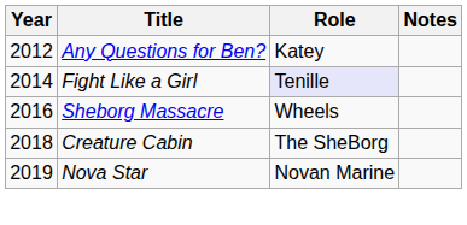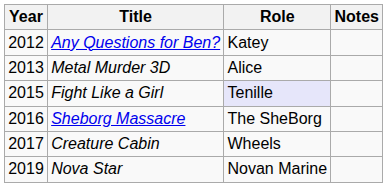 <table class="wikitable sortable">
 <tr>
 <th>Year</th>
 <th>Title</th>
 <th>Role</th>
 <th>Notes</th>
 </tr>
 <tr>
 <td>2012</td>
 <td><em><a href='#'>Any Questions for Ben?</a></em></td>
 <td>Katey</td>
 <td></td>
 </tr>
 <tr>
-<td>2014</td>
+<td>2013</td>
+<td><em>Metal Murder 3D</em></td>
+<td>Alice</td>
+<td></td>
+</tr>
+<tr>
+<td>2015</td>
 <td><em>Fight Like a Girl</em></td>
 <td style="background: lavender;">Tenille</td>
 <td></td>
 </tr>
 <tr>
 <td>2016</td>
 <td><em><a href='#'>Sheborg Massacre</a></em></td>
-<td>Wheels</td>
+<td>The SheBorg</td>
 <td></td>
 </tr>
 <tr>
-<td>2018</td>
+<td>2017</td>
 <td><em>Creature Cabin</em></td>
-<td>The SheBorg</td>
+<td>Wheels</td>
 <td></td>
 </tr>
 <tr>
 <td>2019</td>
 <td><em>Nova Star</em></td>
 <td>Novan Marine</td>
 <td></td>
 </tr>
 </table>
